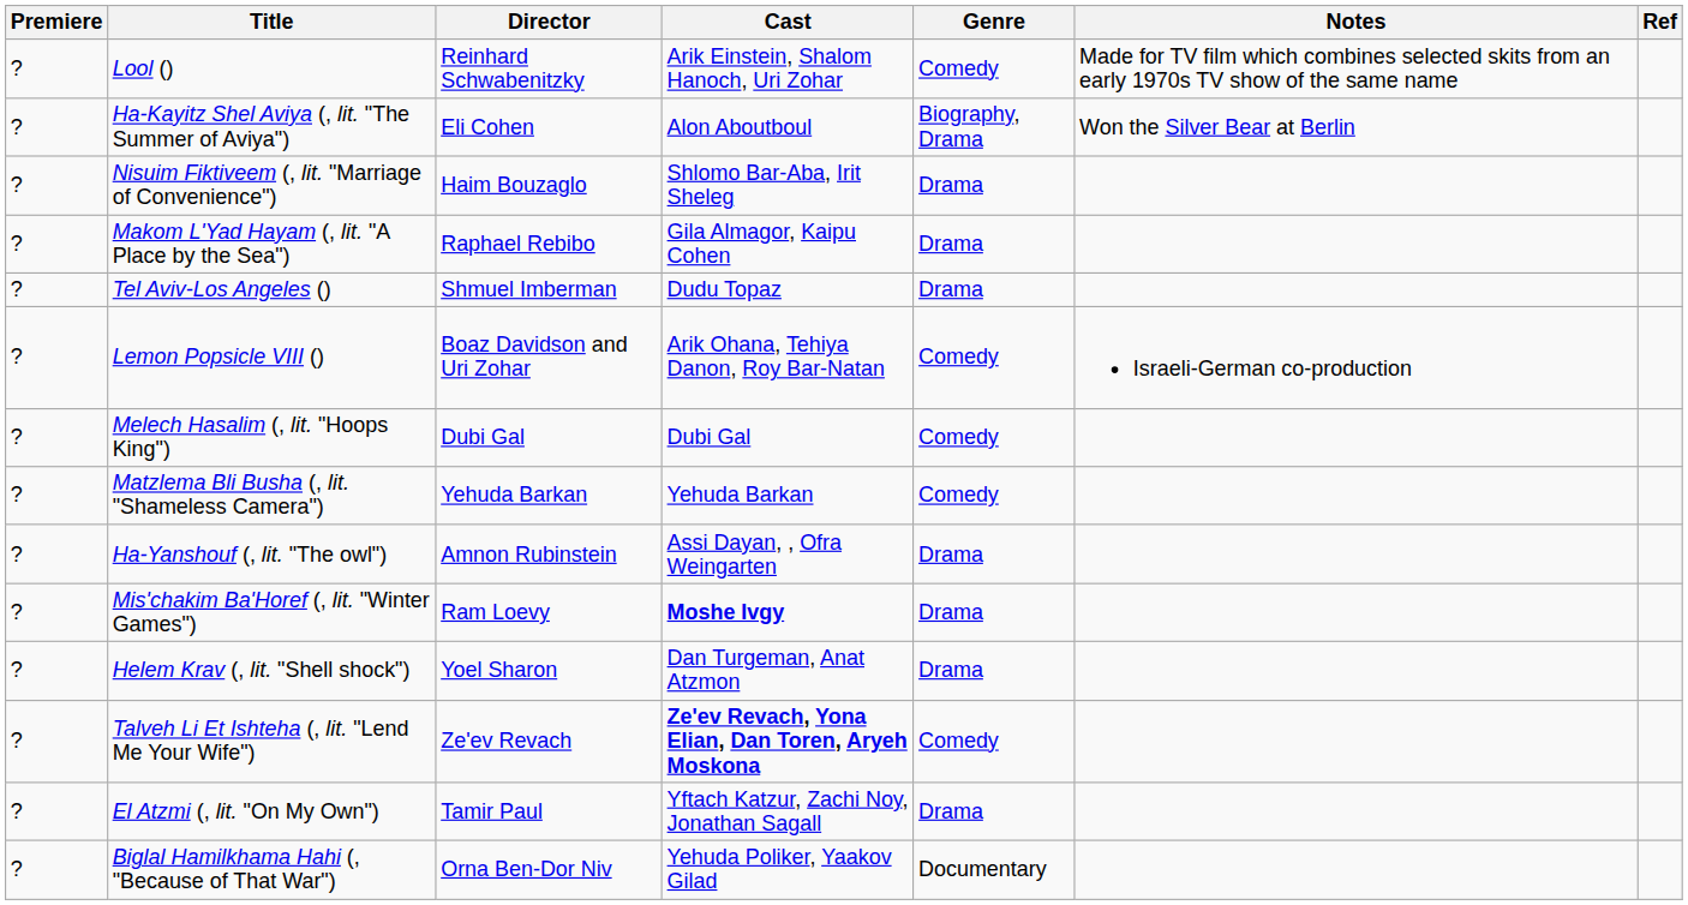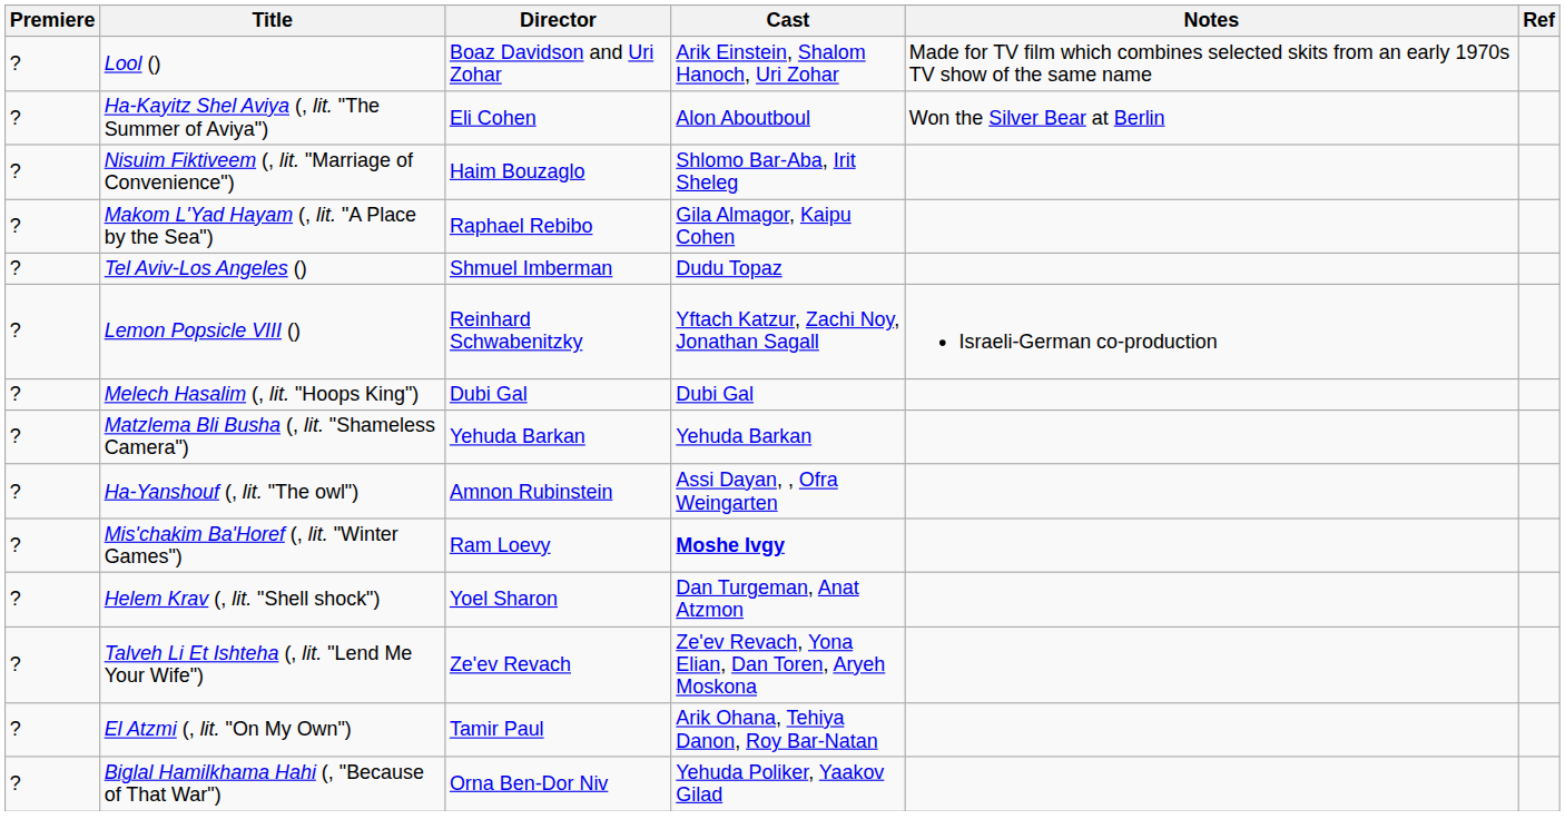 <table class="wikitable">
 <tr>
 <th>Premiere</th>
 <th>Title</th>
 <th>Director</th>
 <th width=15%>Cast</th>
-<th>Genre</th>
 <th>Notes</th>
 <th>Ref</th>
 </tr>
 <tr>
 <td>?</td>
 <td><em><a href='#'>Lool</a></em> ()</td>
-<td><a href='#'>Reinhard Schwabenitzky</a></td>
+<td><a href='#'>Boaz Davidson</a> and <a href='#'>Uri Zohar</a></td>
 <td><a href='#'>Arik Einstein</a>, <a href='#'>Shalom Hanoch</a>, <a href='#'>Uri Zohar</a></td>
-<td><a href='#'>Comedy</a></td>
 <td>Made for TV film which combines selected skits from an early 1970s TV show of the same name</td>
 <td></td>
 </tr>
 <tr>
 <td>?</td>
 <td><em><a href='#'>Ha-Kayitz Shel Aviya</a></em> (, <em>lit.</em> "The Summer of Aviya")</td>
 <td><a href='#'>Eli Cohen</a></td>
 <td><a href='#'>Alon Aboutboul</a></td>
-<td><a href='#'>Biography</a>, <a href='#'>Drama</a></td>
 <td>Won the <a href='#'>Silver Bear</a> at <a href='#'>Berlin</a></td>
 <td></td>
 </tr>
 <tr>
 <td>?</td>
 <td><em><a href='#'>Nisuim Fiktiveem</a></em> (, <em>lit.</em> "Marriage of Convenience")</td>
 <td><a href='#'>Haim Bouzaglo</a></td>
 <td><a href='#'>Shlomo Bar-Aba</a>, <a href='#'>Irit Sheleg</a></td>
-<td><a href='#'>Drama</a></td>
 <td></td>
 <td></td>
 </tr>
 <tr>
 <td>?</td>
 <td><em><a href='#'>Makom L'Yad Hayam</a></em> (, <em>lit.</em> "A Place by the Sea")</td>
 <td><a href='#'>Raphael Rebibo</a></td>
 <td><a href='#'>Gila Almagor</a>, <a href='#'>Kaipu Cohen</a></td>
-<td><a href='#'>Drama</a></td>
 <td></td>
 <td></td>
 </tr>
 <tr>
 <td>?</td>
 <td><em><a href='#'>Tel Aviv-Los Angeles</a></em> ()</td>
 <td><a href='#'>Shmuel Imberman</a></td>
 <td><a href='#'>Dudu Topaz</a></td>
-<td><a href='#'>Drama</a></td>
 <td></td>
 <td></td>
 </tr>
 <tr>
 <td>?</td>
 <td><em><a href='#'>Lemon Popsicle VIII</a></em> ()</td>
-<td><a href='#'>Boaz Davidson</a> and <a href='#'>Uri Zohar</a></td>
-<td><a href='#'>Arik Ohana</a>, <a href='#'>Tehiya Danon</a>, <a href='#'>Roy Bar-Natan</a></td>
-<td><a href='#'>Comedy</a></td>
+<td><a href='#'>Reinhard Schwabenitzky</a></td>
+<td><a href='#'>Yftach Katzur</a>, <a href='#'>Zachi Noy</a>, <a href='#'>Jonathan Sagall</a></td>
 <td><br><ul><li>Israeli-German co-production</li></ul></td>
 <td></td>
 </tr>
 <tr>
 <td>?</td>
 <td><em><a href='#'>Melech Hasalim</a></em> (, <em>lit.</em> "Hoops King")</td>
 <td><a href='#'>Dubi Gal</a></td>
 <td><a href='#'>Dubi Gal</a></td>
-<td><a href='#'>Comedy</a></td>
 <td></td>
 <td></td>
 </tr>
 <tr>
 <td>?</td>
 <td><em><a href='#'>Matzlema Bli Busha</a></em> (, <em>lit.</em> "Shameless Camera")</td>
 <td><a href='#'>Yehuda Barkan</a></td>
 <td><a href='#'>Yehuda Barkan</a></td>
-<td><a href='#'>Comedy</a></td>
 <td></td>
 <td></td>
 </tr>
 <tr>
 <td>?</td>
 <td><em><a href='#'>Ha-Yanshouf</a></em> (, <em>lit.</em> "The owl")</td>
 <td><a href='#'>Amnon Rubinstein</a></td>
 <td><a href='#'>Assi Dayan</a>, , <a href='#'>Ofra Weingarten</a></td>
-<td><a href='#'>Drama</a></td>
 <td></td>
 <td></td>
 </tr>
 <tr>
 <td>?</td>
 <td><em><a href='#'>Mis'chakim Ba'Horef</a></em> (, <em>lit.</em> "Winter Games")</td>
 <td><a href='#'>Ram Loevy</a></td>
 <td><strong><a href='#'>Moshe Ivgy</a></strong></td>
-<td><a href='#'>Drama</a></td>
 <td></td>
 <td></td>
 </tr>
 <tr>
 <td>?</td>
 <td><em><a href='#'>Helem Krav</a></em> (, <em>lit.</em> "Shell shock")</td>
 <td><a href='#'>Yoel Sharon</a></td>
 <td><a href='#'>Dan Turgeman</a>, <a href='#'>Anat Atzmon</a></td>
-<td><a href='#'>Drama</a></td>
 <td></td>
 <td></td>
 </tr>
 <tr>
 <td>?</td>
 <td><em><a href='#'>Talveh Li Et Ishteha</a></em> (, <em>lit.</em> "Lend Me Your Wife")</td>
 <td><a href='#'>Ze'ev Revach</a></td>
-<td><strong><a href='#'>Ze'ev Revach</a>, <a href='#'>Yona Elian</a>, <a href='#'>Dan Toren</a>, <a href='#'>Aryeh Moskona</a></strong></td>
-<td><a href='#'>Comedy</a></td>
+<td><a href='#'>Ze'ev Revach</a>, <a href='#'>Yona Elian</a>, <a href='#'>Dan Toren</a>, <a href='#'>Aryeh Moskona</a></td>
 <td></td>
 <td></td>
 </tr>
 <tr>
 <td>?</td>
 <td><em><a href='#'>El Atzmi</a></em> (, <em>lit.</em> "On My Own")</td>
 <td><a href='#'>Tamir Paul</a></td>
-<td><a href='#'>Yftach Katzur</a>, <a href='#'>Zachi Noy</a>, <a href='#'>Jonathan Sagall</a></td>
-<td><a href='#'>Drama</a></td>
+<td><a href='#'>Arik Ohana</a>, <a href='#'>Tehiya Danon</a>, <a href='#'>Roy Bar-Natan</a></td>
 <td></td>
 <td></td>
 </tr>
 <tr>
 <td>?</td>
 <td><em><a href='#'>Biglal Hamilkhama Hahi</a></em> (, "Because of That War")</td>
 <td><a href='#'>Orna Ben-Dor Niv</a></td>
 <td><a href='#'>Yehuda Poliker</a>, <a href='#'>Yaakov Gilad</a></td>
-<td>Documentary</td>
 <td></td>
 <td></td>
 </tr>
 </table>
